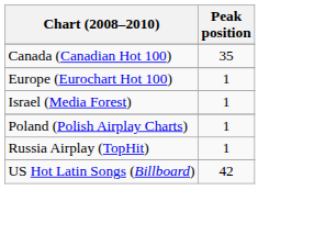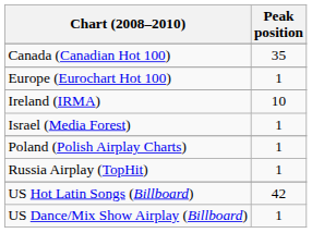 <table class="wikitable sortable">
 <tr>
 <th>Chart (2008–2010)</th>
 <th>Peak<br>position</th>
 </tr>
 <tr>
 </tr>
 <tr>
 </tr>
 <tr>
 </tr>
 <tr>
 <td>Canada (<a href='#'>Canadian Hot 100</a>)</td>
 <td style="text-align:center;">35</td>
 </tr>
 <tr>
 </tr>
 <tr>
 </tr>
 <tr>
 </tr>
 <tr>
 <td>Europe (<a href='#'>Eurochart Hot 100</a>)</td>
 <td style="text-align:center;">1</td>
 </tr>
 <tr>
 </tr>
 <tr>
 </tr>
 <tr>
 </tr>
 <tr>
 </tr>
 <tr>
+</tr>
+<tr>
+<td>Ireland (<a href='#'>IRMA</a>)</td>
+<td style="text-align:center;">10</td>
 </tr>
 <tr>
 <td>Israel (<a href='#'>Media Forest</a>)</td>
 <td style="text-align:center;">1</td>
 </tr>
 <tr>
 </tr>
 <tr>
 </tr>
 <tr>
 </tr>
 <tr>
 </tr>
 <tr>
 </tr>
 <tr>
 <td>Poland (<a href='#'>Polish Airplay Charts</a>)</td>
 <td style="text-align:center;">1</td>
 </tr>
 <tr>
 <td>Russia Airplay (<a href='#'>TopHit</a>)</td>
 <td style="text-align:center;">1</td>
 </tr>
 <tr>
 </tr>
 <tr>
 </tr>
 <tr>
 </tr>
 <tr>
 </tr>
 <tr>
 </tr>
 <tr>
 </tr>
 <tr>
 </tr>
 <tr>
 <td>US <a href='#'>Hot Latin Songs</a> (<em><a href='#'>Billboard</a></em>)</td>
 <td style="text-align:center;">42</td>
 </tr>
+<tr>
+<td>US <a href='#'>Dance/Mix Show Airplay</a> (<em><a href='#'>Billboard</a></em>)</td>
+<td style="text-align:center;">1</td>
+</tr>
 </table>
